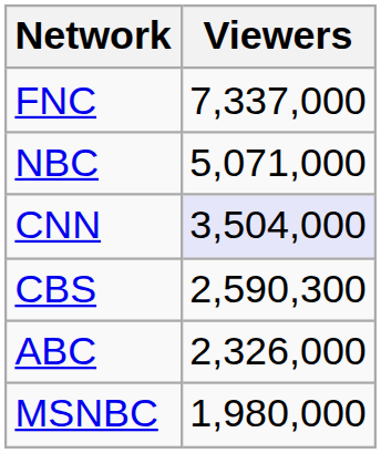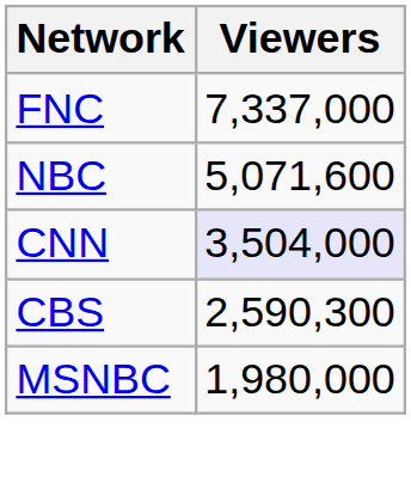 <table class="wikitable">
 <tr>
 <th>Network</th>
 <th>Viewers</th>
 </tr>
 <tr>
 <td><a href='#'>FNC</a></td>
 <td>7,337,000</td>
 </tr>
 <tr>
 <td><a href='#'>NBC</a></td>
-<td>5,071,000</td>
+<td>5,071,600</td>
 </tr>
 <tr>
 <td><a href='#'>CNN</a></td>
 <td style="background: lavender;">3,504,000</td>
 </tr>
 <tr>
 <td><a href='#'>CBS</a></td>
 <td>2,590,300</td>
 </tr>
 <tr>
-<td><a href='#'>ABC</a></td>
-<td>2,326,000</td>
-</tr>
-<tr>
 <td><a href='#'>MSNBC</a></td>
 <td>1,980,000</td>
 </tr>
 </table>
